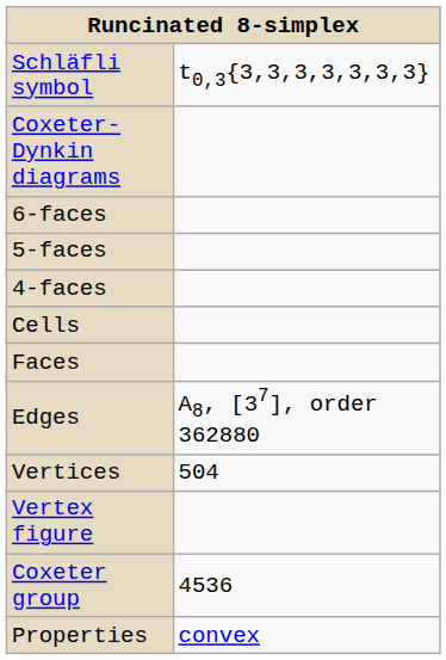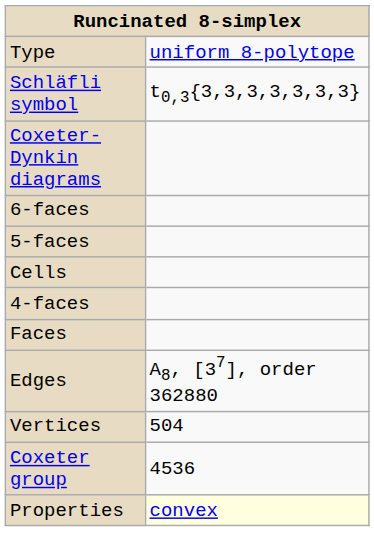 <table class="wikitable" align="right" style="margin-left:10px" width="250">
 <tr>
 <th style="background:#e7dcc3;" colspan="2">Runcinated 8-simplex</th>
+</tr>
+<tr>
+<td style="background:#e7dcc3;">Type</td>
+<td><a href='#'>uniform 8-polytope</a></td>
 </tr>
 <tr>
 <td style="background:#e7dcc3;"><a href='#'>Schläfli symbol</a></td>
 <td>t<sub>0,3</sub>{3,3,3,3,3,3,3}</td>
 </tr>
 <tr>
 <td style="background:#e7dcc3;"><a href='#'>Coxeter-Dynkin diagrams</a></td>
 <td></td>
 </tr>
 <tr>
 <td style="background:#e7dcc3;">6-faces</td>
 <td></td>
 </tr>
 <tr>
 <td style="background:#e7dcc3;">5-faces</td>
 <td></td>
 </tr>
 <tr>
-<td style="background:#e7dcc3;">4-faces</td>
+<td style="background:#e7dcc3;">Cells</td>
 <td></td>
 </tr>
 <tr>
-<td style="background:#e7dcc3;">Cells</td>
+<td style="background:#e7dcc3;">4-faces</td>
 <td></td>
 </tr>
 <tr>
 <td style="background:#e7dcc3;">Faces</td>
 <td></td>
 </tr>
 <tr>
 <td style="background:#e7dcc3;">Edges</td>
 <td>A<sub>8</sub>, [3<sup>7</sup>], order 362880</td>
 </tr>
 <tr>
 <td style="background:#e7dcc3;">Vertices</td>
 <td>504</td>
 </tr>
 <tr>
-<td style="background:#e7dcc3;"><a href='#'>Vertex figure</a></td>
-<td></td>
-</tr>
-<tr>
 <td style="background:#e7dcc3;"><a href='#'>Coxeter group</a></td>
 <td>4536</td>
 </tr>
 <tr>
 <td style="background:#e7dcc3;">Properties</td>
-<td><a href='#'>convex</a></td>
+<td style="background: lightyellow;"><a href='#'>convex</a></td>
 </tr>
 </table>
